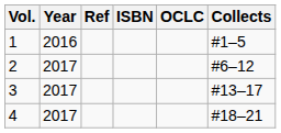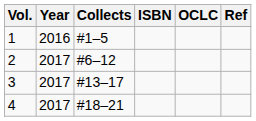 <table class="wikitable">
 <tr>
 <th>Vol.</th>
 <th>Year</th>
-<th>Ref</th>
+<th>Collects</th>
 <th>ISBN</th>
 <th>OCLC</th>
-<th>Collects</th>
+<th>Ref</th>
 </tr>
 <tr>
 <td>1</td>
 <td>2016</td>
+<td>#1–5</td>
 <td></td>
 <td></td>
 <td></td>
-<td>#1–5</td>
 </tr>
 <tr>
 <td>2</td>
 <td>2017</td>
+<td>#6–12</td>
 <td></td>
 <td></td>
 <td></td>
-<td>#6–12</td>
 </tr>
 <tr>
 <td>3</td>
 <td>2017</td>
+<td>#13–17</td>
 <td></td>
 <td></td>
 <td></td>
-<td>#13–17</td>
 </tr>
 <tr>
 <td>4</td>
 <td>2017</td>
+<td>#18–21</td>
 <td></td>
 <td></td>
 <td></td>
-<td>#18–21</td>
 </tr>
 </table>
